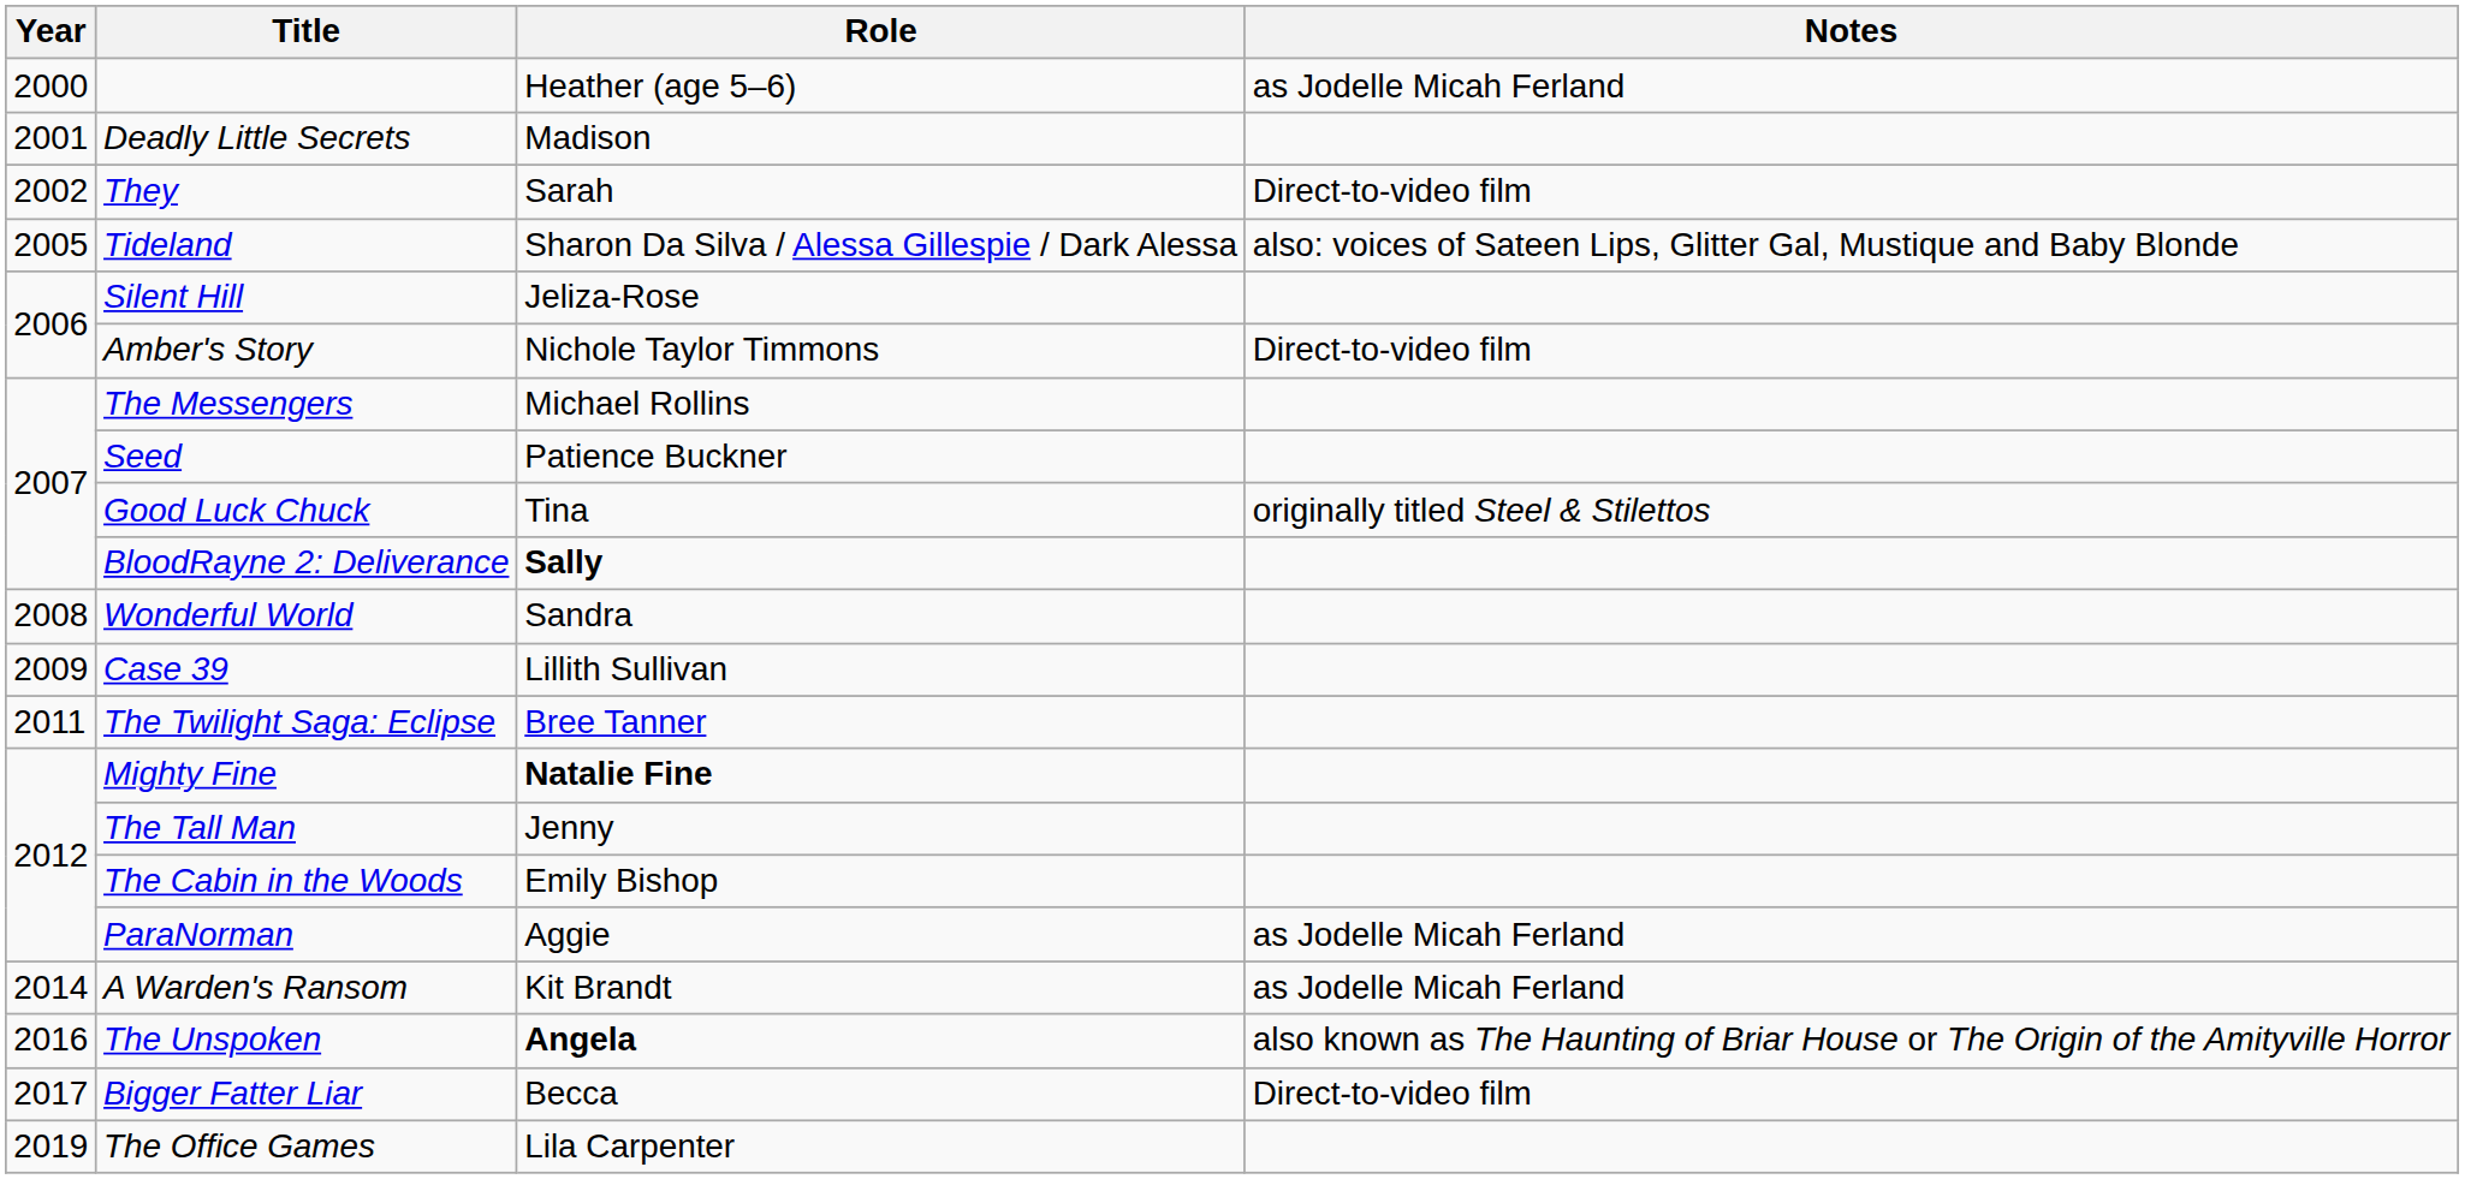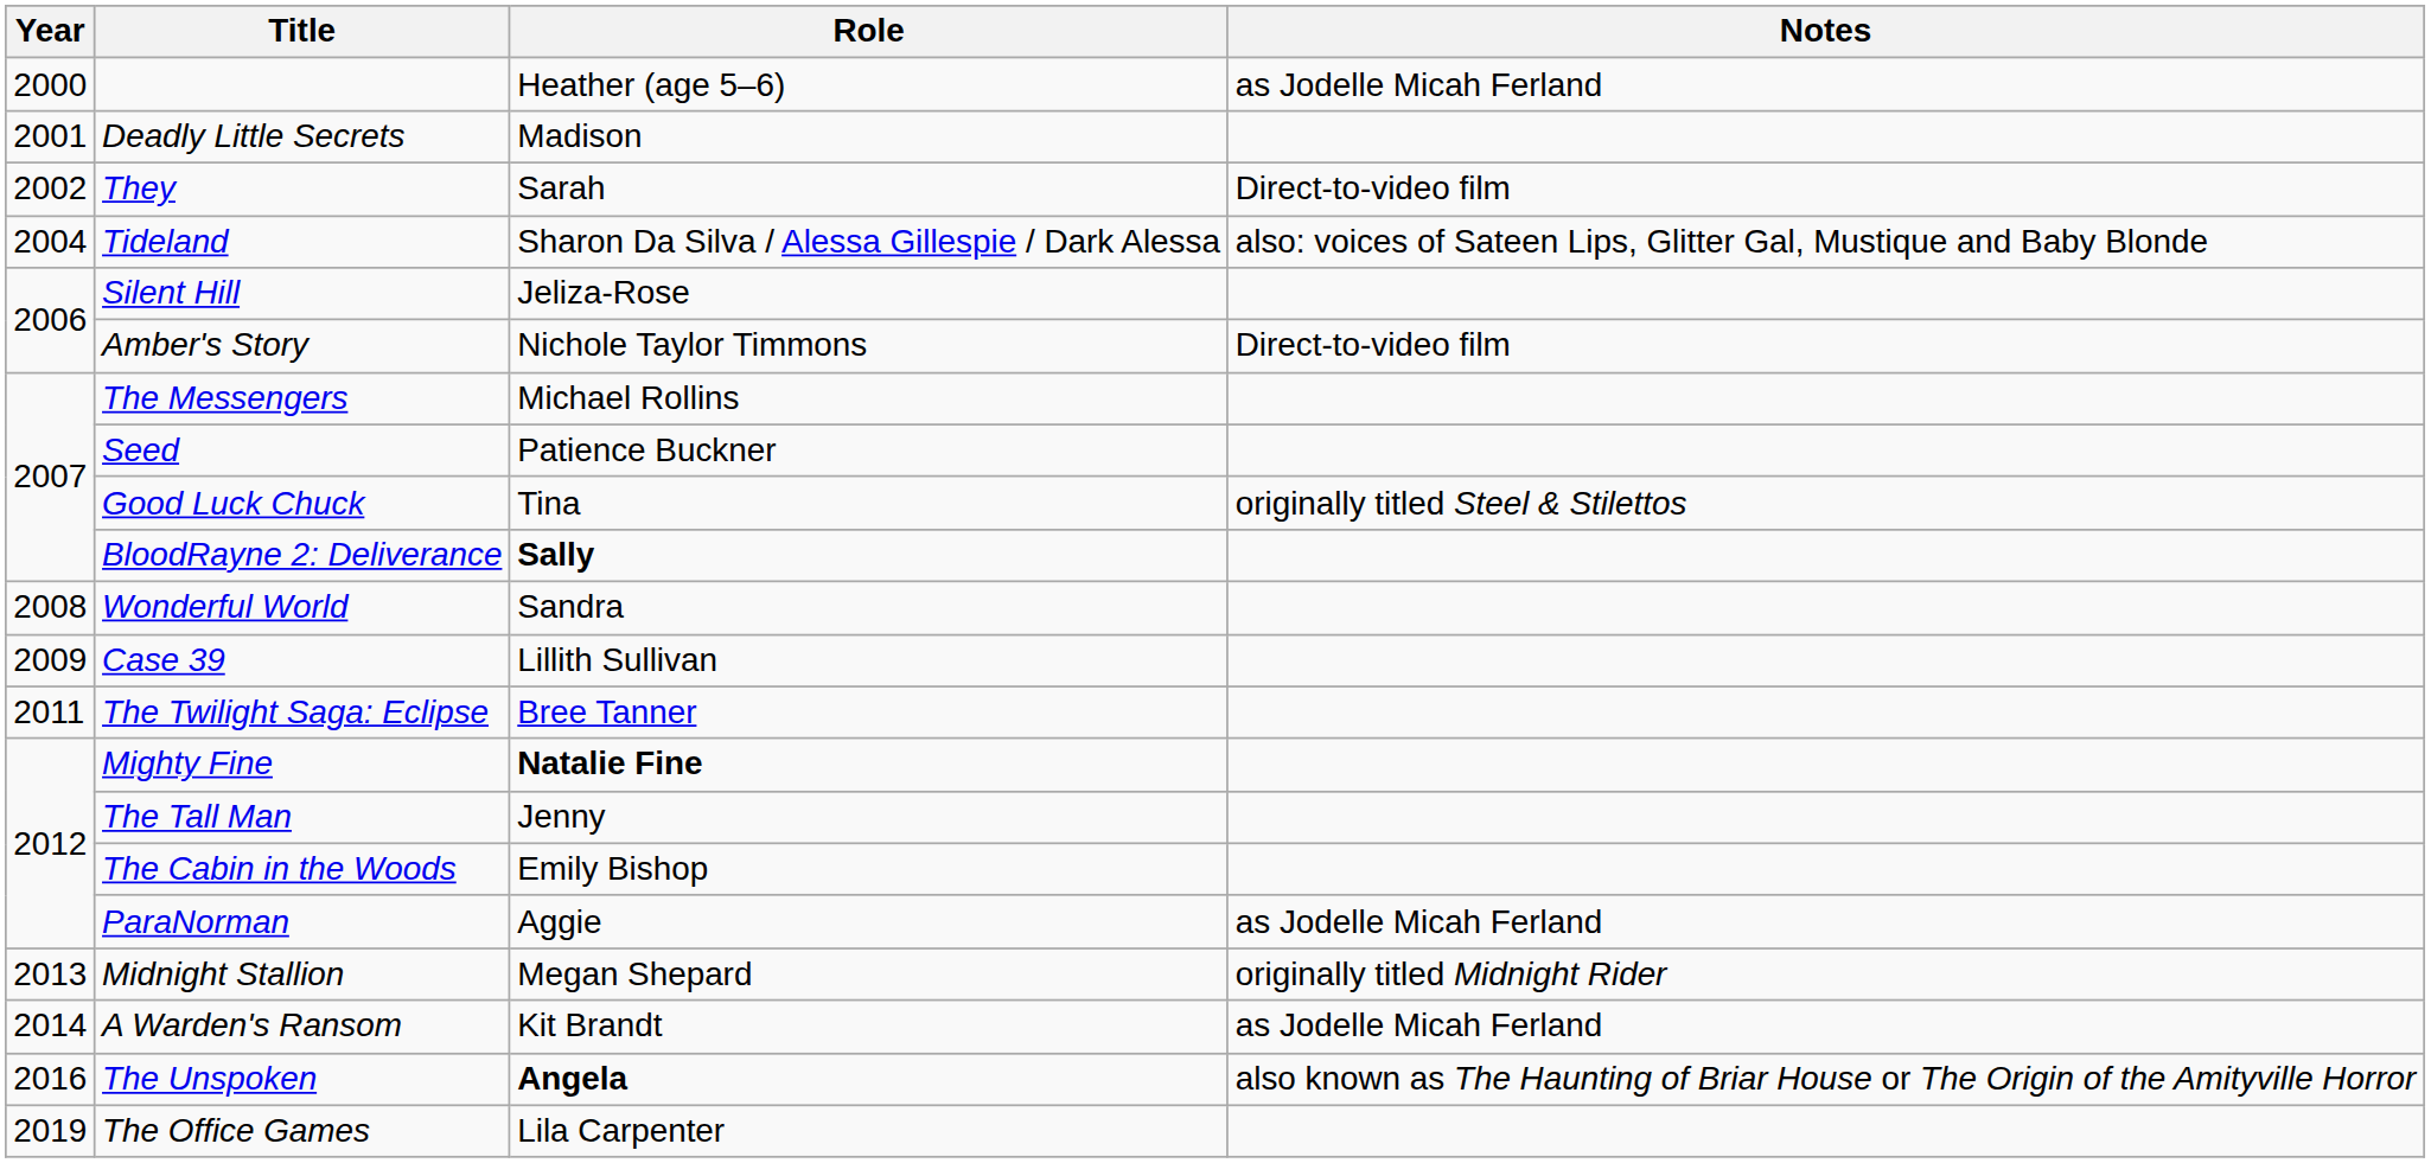 <table class="wikitable sortable">
 <tr style="background:#ccc; text-align:center;">
 <th>Year</th>
 <th>Title</th>
 <th>Role</th>
 <th class="unsortable">Notes</th>
 </tr>
 <tr>
 <td>2000</td>
 <td data-sort-value="Linda McCartney Story, The"></td>
 <td>Heather (age 5–6)</td>
 <td>as Jodelle Micah Ferland</td>
 </tr>
 <tr>
 <td>2001</td>
 <td><em>Deadly Little Secrets</em></td>
 <td>Madison</td>
 <td></td>
 </tr>
 <tr>
 <td>2002</td>
 <td><em><a href='#'>They</a></em></td>
 <td>Sarah</td>
 <td>Direct-to-video film</td>
 </tr>
 <tr>
-<td>2005</td>
+<td>2004</td>
 <td><em><a href='#'>Tideland</a></em></td>
 <td style="white-space:nowrap;">Sharon Da Silva / <a href='#'>Alessa Gillespie</a> / Dark Alessa</td>
 <td>also: voices of Sateen Lips, Glitter Gal, Mustique and Baby Blonde</td>
 </tr>
 <tr>
 <td rowspan="2">2006</td>
 <td><em><a href='#'>Silent Hill</a></em></td>
 <td>Jeliza-Rose</td>
 <td></td>
 </tr>
 <tr>
 <td><em>Amber's Story</em></td>
 <td>Nichole Taylor Timmons</td>
 <td>Direct-to-video film</td>
 </tr>
 <tr>
 <td rowspan="4">2007</td>
 <td data-sort-value="Messengers, The"><em><a href='#'>The Messengers</a></em></td>
 <td>Michael Rollins</td>
 <td></td>
 </tr>
 <tr>
 <td><em><a href='#'>Seed</a></em></td>
 <td>Patience Buckner</td>
 <td></td>
 </tr>
 <tr>
 <td><em><a href='#'>Good Luck Chuck</a></em></td>
 <td>Tina</td>
 <td>originally titled <em>Steel & Stilettos</em></td>
 </tr>
 <tr>
 <td><em><a href='#'>BloodRayne 2: Deliverance</a></em></td>
 <td><strong>Sally</strong></td>
 <td></td>
 </tr>
 <tr>
 <td>2008</td>
 <td><em><a href='#'>Wonderful World</a></em></td>
 <td>Sandra</td>
 <td></td>
 </tr>
 <tr>
 <td>2009</td>
 <td><em><a href='#'>Case 39</a></em></td>
 <td>Lillith Sullivan</td>
 <td></td>
 </tr>
 <tr>
 <td>2011</td>
 <td data-sort-value="Twilight Saga: Eclipse, The"><em><a href='#'>The Twilight Saga: Eclipse</a></em></td>
 <td><a href='#'>Bree Tanner</a></td>
 <td></td>
 </tr>
 <tr>
 <td rowspan="4">2012</td>
 <td><em><a href='#'>Mighty Fine</a></em></td>
 <td><strong>Natalie Fine</strong></td>
 <td></td>
 </tr>
 <tr>
 <td data-sort-value="Tall Man, The"><em><a href='#'>The Tall Man</a></em></td>
 <td>Jenny</td>
 <td></td>
 </tr>
 <tr>
 <td data-sort-value="Cabin in the Woods, The"><em><a href='#'>The Cabin in the Woods</a></em></td>
 <td>Emily Bishop</td>
 <td></td>
 </tr>
 <tr>
 <td><em><a href='#'>ParaNorman</a></em></td>
 <td>Aggie</td>
 <td>as Jodelle Micah Ferland</td>
 </tr>
 <tr>
+<td>2013</td>
+<td><em>Midnight Stallion</em></td>
+<td>Megan Shepard</td>
+<td>originally titled <em>Midnight Rider</em></td>
+</tr>
+<tr>
 <td>2014</td>
 <td data-sort-value="Warden's Ransom, A"><em>A Warden's Ransom</em></td>
 <td>Kit Brandt</td>
 <td>as Jodelle Micah Ferland</td>
 </tr>
 <tr>
 <td>2016</td>
 <td data-sort-value="Unspoken, The"><em><a href='#'>The Unspoken</a></em></td>
 <td><strong>Angela</strong></td>
 <td>also known as <em>The Haunting of Briar House</em> or <em>The Origin of the Amityville Horror</em></td>
 </tr>
 <tr>
-<td>2017</td>
-<td><em><a href='#'>Bigger Fatter Liar</a></em></td>
-<td>Becca</td>
-<td>Direct-to-video film</td>
-</tr>
-<tr>
 <td>2019</td>
 <td data-sort-value="Office Games, The"><em>The Office Games</em></td>
 <td>Lila Carpenter</td>
 <td></td>
 </tr>
 </table>
